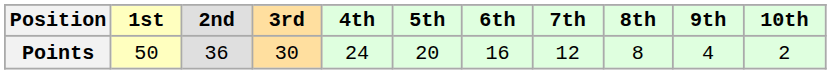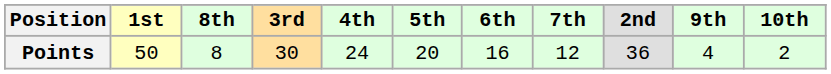 <table class="wikitable" style="font-size:85%; text-align:center">
 <tr>
 <th>Position</th>
 <td style="background:#FFFFBF;"> <strong>1st</strong> </td>
-<td style="background:#DFDFDF;"> <strong>2nd</strong> </td>
+<td style="background:#DFFFDF;"> <strong>8th</strong> </td>
 <td style="background:#FFDF9F;"> <strong>3rd</strong> </td>
 <td style="background:#DFFFDF;"> <strong>4th</strong> </td>
 <td style="background:#DFFFDF;"> <strong>5th</strong> </td>
 <td style="background:#DFFFDF;"> <strong>6th</strong> </td>
 <td style="background:#DFFFDF;"> <strong>7th</strong> </td>
-<td style="background:#DFFFDF;"> <strong>8th</strong> </td>
+<td style="background:#DFDFDF;"> <strong>2nd</strong> </td>
 <td style="background:#DFFFDF;"> <strong>9th</strong> </td>
 <td style="background:#DFFFDF;"> <strong>10th</strong> </td>
 </tr>
 <tr>
 <th>Points</th>
 <td style="background:#FFFFBF;">50</td>
-<td style="background:#DFDFDF;">36</td>
+<td style="background:#DFFFDF;">8</td>
 <td style="background:#FFDF9F;">30</td>
 <td style="background:#DFFFDF;">24</td>
 <td style="background:#DFFFDF;">20</td>
 <td style="background:#DFFFDF;">16</td>
 <td style="background:#DFFFDF;">12</td>
-<td style="background:#DFFFDF;">8</td>
+<td style="background:#DFDFDF;">36</td>
 <td style="background:#DFFFDF;">4</td>
 <td style="background:#DFFFDF;">2</td>
 </tr>
 </table>
